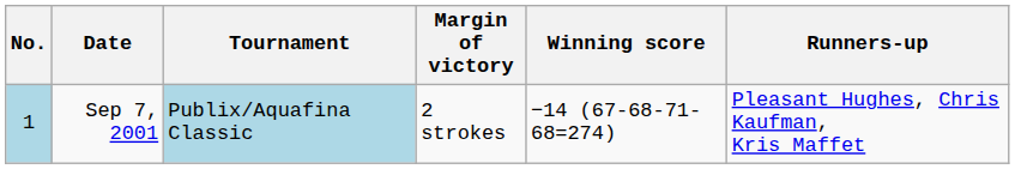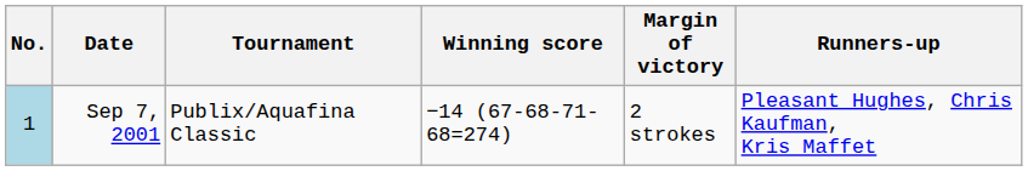 <table class="wikitable" style="font-size:95%;">
 <tr>
 <th>No.</th>
 <th>Date</th>
 <th>Tournament</th>
+<th>Winning score</th>
 <th>Margin of<br>victory</th>
-<th>Winning score</th>
 <th>Runners-up</th>
 </tr>
 <tr>
 <td align=center style="background: lightblue;">1</td>
 <td align=right>Sep 7, <a href='#'>2001</a></td>
-<td style="background: lightblue;">Publix/Aquafina Classic</td>
+<td>Publix/Aquafina Classic</td>
+<td>−14 (67-68-71-68=274)</td>
 <td>2 strokes</td>
-<td>−14 (67-68-71-68=274)</td>
 <td> <a href='#'>Pleasant Hughes</a>,  <a href='#'>Chris Kaufman</a>,<br> <a href='#'>Kris Maffet</a></td>
 </tr>
 </table>
